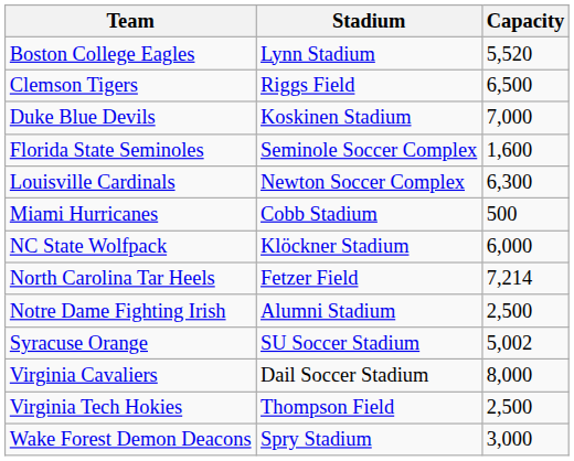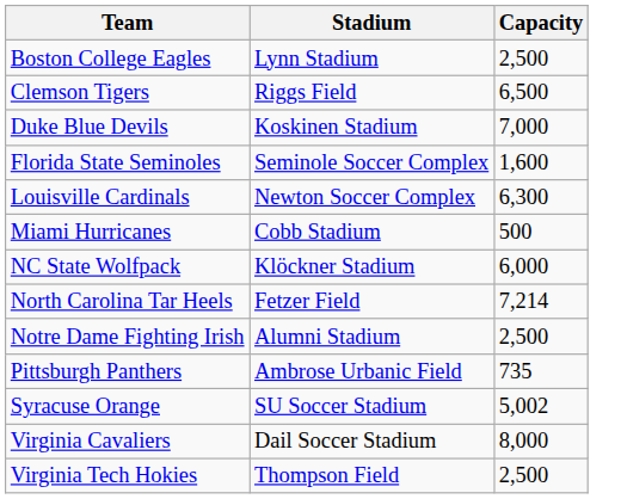 <table class="wikitable" style="text-align:left">
 <tr>
 <th>Team</th>
 <th>Stadium</th>
 <th>Capacity</th>
 </tr>
 <tr>
 <td><a href='#'>Boston College Eagles</a></td>
 <td><a href='#'>Lynn Stadium</a></td>
-<td>5,520</td>
+<td>2,500</td>
 </tr>
 <tr>
 <td><a href='#'>Clemson Tigers</a></td>
 <td><a href='#'>Riggs Field</a></td>
 <td>6,500</td>
 </tr>
 <tr>
 <td><a href='#'>Duke Blue Devils</a></td>
 <td><a href='#'>Koskinen Stadium</a></td>
 <td>7,000</td>
 </tr>
 <tr>
 <td><a href='#'>Florida State Seminoles</a></td>
 <td><a href='#'>Seminole Soccer Complex</a></td>
 <td>1,600</td>
 </tr>
 <tr>
 <td><a href='#'>Louisville Cardinals</a></td>
 <td><a href='#'>Newton Soccer Complex</a></td>
 <td>6,300</td>
 </tr>
 <tr>
 <td><a href='#'>Miami Hurricanes</a></td>
 <td><a href='#'>Cobb Stadium</a></td>
 <td>500</td>
 </tr>
 <tr>
 <td><a href='#'>NC State Wolfpack</a></td>
 <td><a href='#'>Klöckner Stadium</a></td>
 <td>6,000</td>
 </tr>
 <tr>
 <td><a href='#'>North Carolina Tar Heels</a></td>
 <td><a href='#'>Fetzer Field</a></td>
 <td>7,214</td>
 </tr>
 <tr>
 <td><a href='#'>Notre Dame Fighting Irish</a></td>
 <td><a href='#'>Alumni Stadium</a></td>
 <td>2,500</td>
 </tr>
 <tr>
+<td><a href='#'>Pittsburgh Panthers</a></td>
+<td><a href='#'>Ambrose Urbanic Field</a></td>
+<td>735</td>
+</tr>
+<tr>
 <td><a href='#'>Syracuse Orange</a></td>
 <td><a href='#'>SU Soccer Stadium</a></td>
 <td>5,002</td>
 </tr>
 <tr>
 <td><a href='#'>Virginia Cavaliers</a></td>
 <td>Dail Soccer Stadium</td>
 <td>8,000</td>
 </tr>
 <tr>
 <td><a href='#'>Virginia Tech Hokies</a></td>
 <td><a href='#'>Thompson Field</a></td>
 <td>2,500</td>
 </tr>
-<tr>
-<td><a href='#'>Wake Forest Demon Deacons</a></td>
-<td><a href='#'>Spry Stadium</a></td>
-<td>3,000</td>
-</tr>
 </table>
